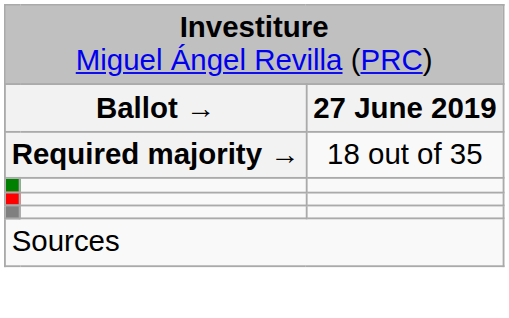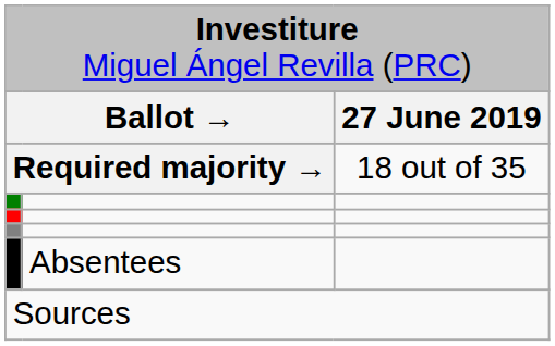 <table class="wikitable" style="text-align:center;">
 <tr>
 <td colspan="3" align="center" bgcolor="#C0C0C0"><strong>Investiture</strong><br><a href='#'>Miguel Ángel Revilla</a> (<a href='#'>PRC</a>)</td>
 </tr>
 <tr>
 <th colspan="2" width="150px">Ballot →</th>
 <th>27 June 2019</th>
 </tr>
 <tr>
 <th colspan="2">Required majority →</th>
 <td>18 out of 35 </td>
 </tr>
 <tr>
 <th width="1px" style="background:green;"></th>
 <td align="left"></td>
 <td></td>
 </tr>
 <tr>
 <th style="color:inherit;background:red;"></th>
 <td align="left"></td>
 <td></td>
 </tr>
 <tr>
 <th style="color:inherit;background:gray;"></th>
 <td align="left"></td>
 <td></td>
 </tr>
 <tr>
+<th style="color:inherit;background:black;"></th>
+<td align="left"><span>Absentees</span></td>
+<td></td>
+</tr>
+<tr>
 <td align="left" colspan="3">Sources</td>
 </tr>
 </table>
